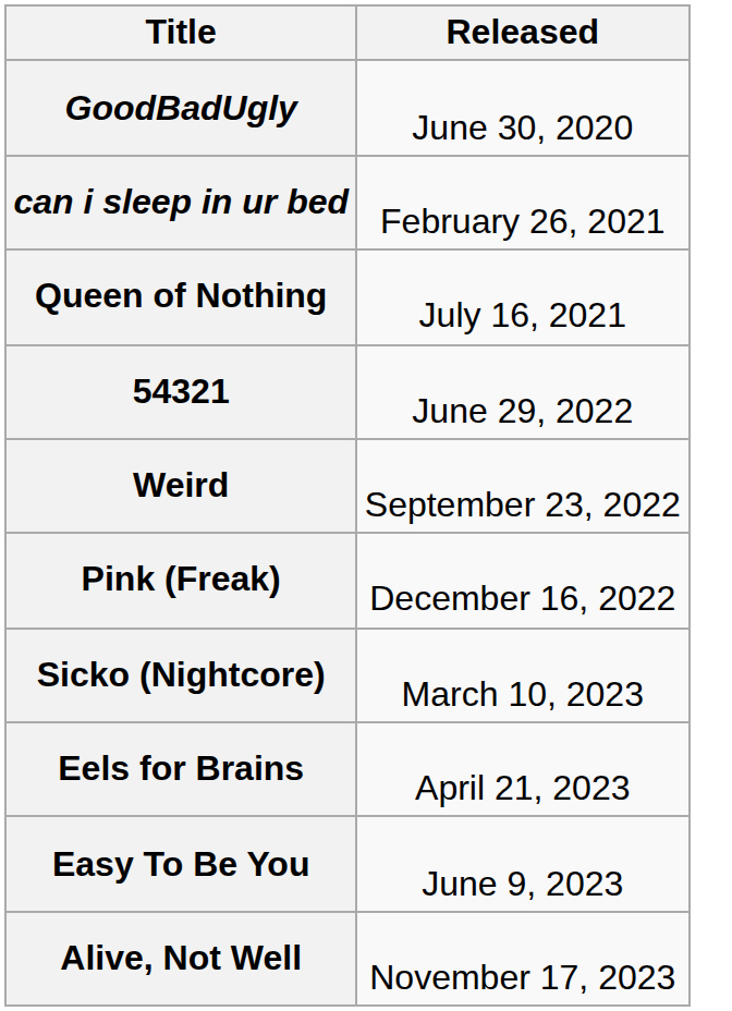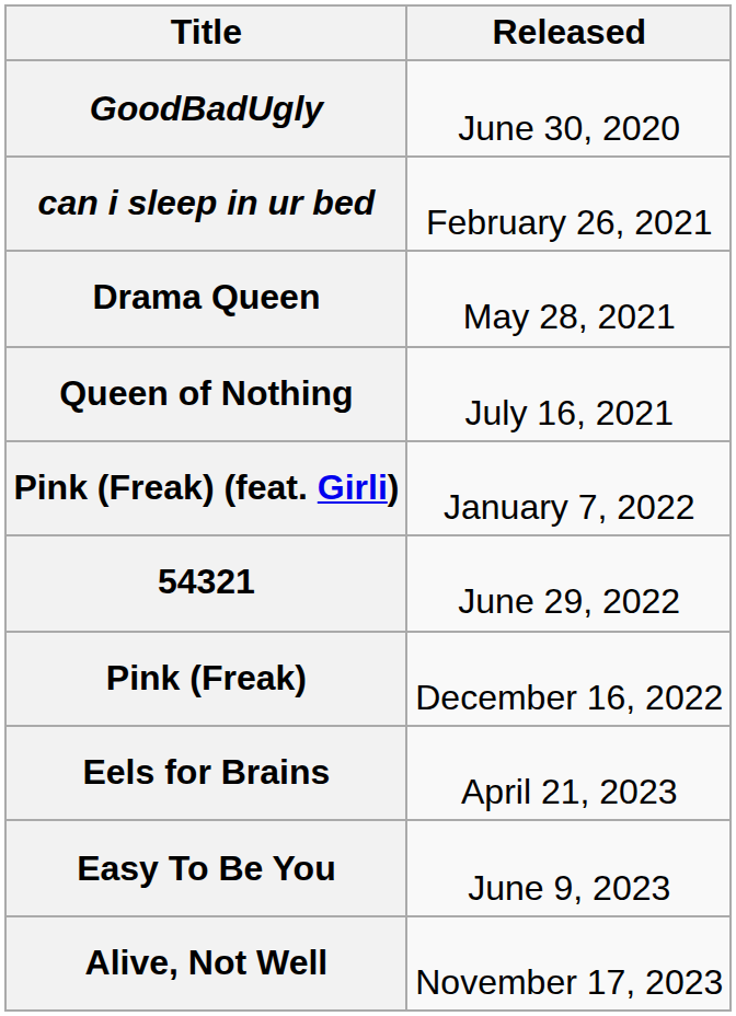 <table class="wikitable plainrowheaders" style="text-align:center;">
 <tr>
 <th scope="col">Title</th>
 <th scope="col">Released</th>
 </tr>
 <tr>
 <th scope="row"><em>GoodBadUgly</em></th>
 <td><br>June 30, 2020</td>
 </tr>
 <tr>
 <th scope="row"><em>can i sleep in ur bed<strong></th>
 <td><br>February 26, 2021</td>
 </tr>
 <tr>
+<th scope="row"></em>Drama Queen<em></th>
+<td><br>May 28, 2021</td>
+</tr>
+<tr>
 <th scope="row"></em>Queen of Nothing<em></th>
 <td><br>July 16, 2021</td>
+</tr>
+<tr>
+<th scope="row"></em>Pink (Freak) (feat. <a href='#'>Girli</a>)<em></th>
+<td><br>January 7, 2022</td>
 </tr>
 <tr>
 <th scope="row"></em>54321<em></th>
 <td><br>June 29, 2022</td>
 </tr>
 <tr>
-<th scope="row"></em>Weird<em></th>
-<td><br>September 23, 2022</td>
-</tr>
-<tr>
 <th scope="row"></em>Pink (Freak)<em></th>
 <td><br>December 16, 2022</td>
-</tr>
-<tr>
-<th scope="row"></em>Sicko (Nightcore)<em></th>
-<td><br>March 10, 2023</td>
 </tr>
 <tr>
 <th scope="row"></em>Eels for Brains<em></th>
 <td><br>April 21, 2023</td>
 </tr>
 <tr>
 <th scope="row"></em>Easy To Be You<em></th>
 <td><br>June 9, 2023</td>
 </tr>
 <tr>
 <th scope="row"></em>Alive, Not Well<em></th>
 <td><br>November 17, 2023</td>
 </tr>
 </table>
